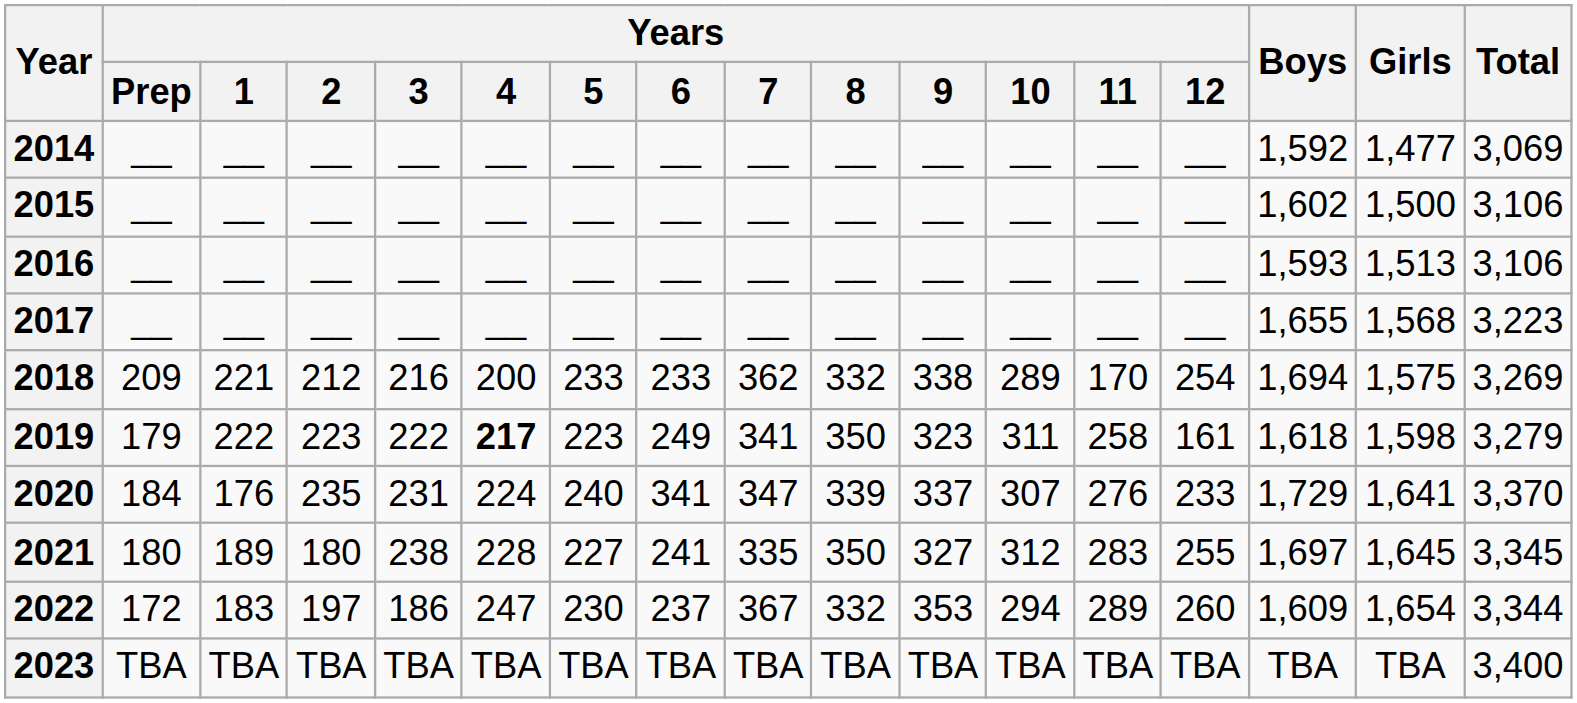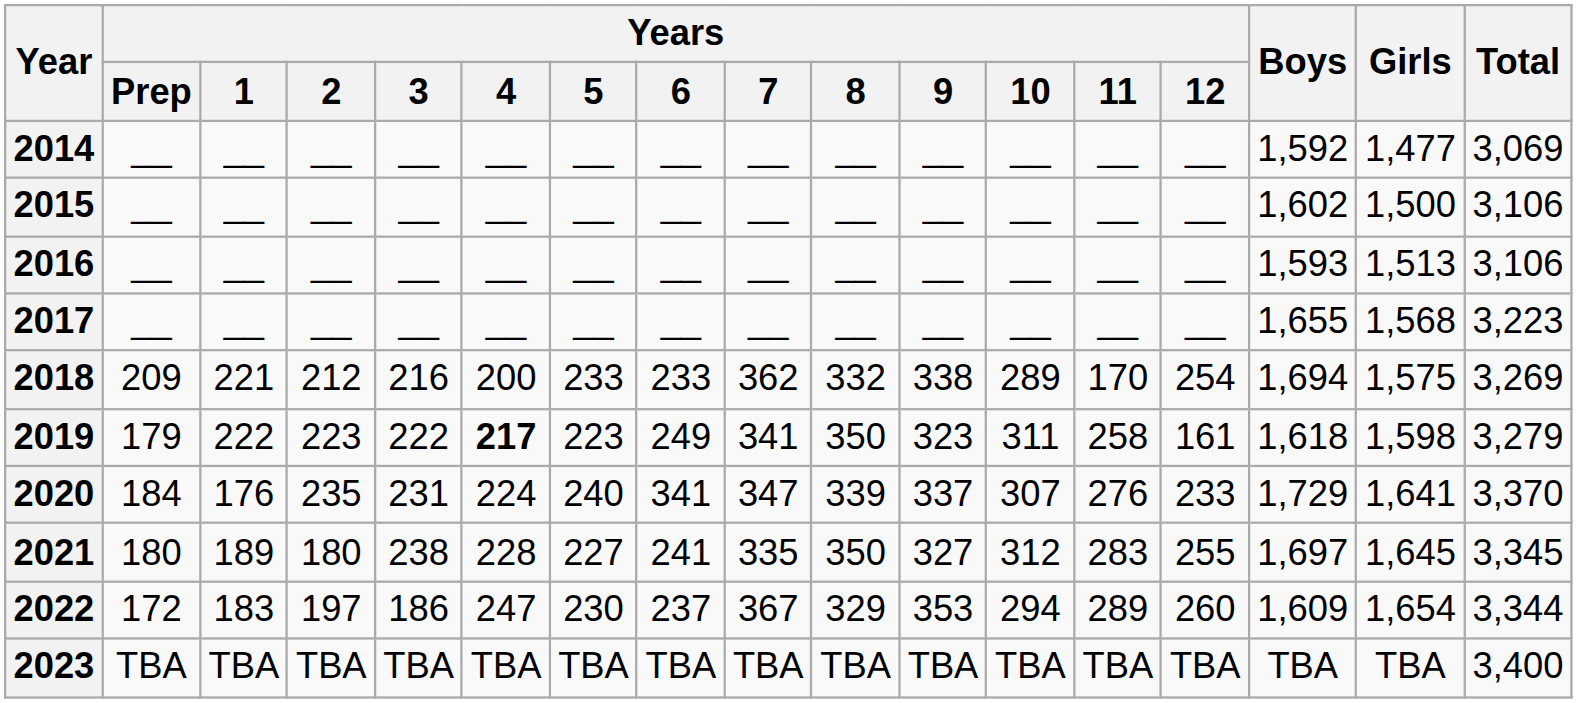 <table class="wikitable sortable">
 <tr>
 <th rowspan=2>Year</th>
 <th colspan=13>Years</th>
 <th rowspan=2>Boys</th>
 <th rowspan=2>Girls</th>
 <th rowspan=2>Total</th>
 </tr>
 <tr>
 <th>Prep</th>
 <th>1</th>
 <th>2</th>
 <th>3</th>
 <th>4</th>
 <th>5</th>
 <th>6</th>
 <th>7</th>
 <th>8</th>
 <th>9</th>
 <th>10</th>
 <th>11</th>
 <th>12</th>
 </tr>
 <tr>
 <th>2014</th>
 <td style="text-align:center">__</td>
 <td style="text-align:center">__</td>
 <td style="text-align:center">__</td>
 <td style="text-align:center">__</td>
 <td style="text-align:center">__</td>
 <td style="text-align:center">__</td>
 <td style="text-align:center">__</td>
 <td style="text-align:center">__</td>
 <td style="text-align:center">__</td>
 <td style="text-align:center">__</td>
 <td style="text-align:center">__</td>
 <td style="text-align:center">__</td>
 <td style="text-align:center">__</td>
 <td style="text-align:center">1,592</td>
 <td style="text-align:center">1,477</td>
 <td style="text-align:center">3,069</td>
 </tr>
 <tr>
 <th>2015</th>
 <td style="text-align:center">__</td>
 <td style="text-align:center">__</td>
 <td style="text-align:center">__</td>
 <td style="text-align:center">__</td>
 <td style="text-align:center">__</td>
 <td style="text-align:center">__</td>
 <td style="text-align:center">__</td>
 <td style="text-align:center">__</td>
 <td style="text-align:center">__</td>
 <td style="text-align:center">__</td>
 <td style="text-align:center">__</td>
 <td style="text-align:center">__</td>
 <td style="text-align:center">__</td>
 <td style="text-align:center">1,602</td>
 <td style="text-align:center">1,500</td>
 <td style="text-align:center">3,106</td>
 </tr>
 <tr>
 <th>2016</th>
 <td style="text-align:center">__</td>
 <td style="text-align:center">__</td>
 <td style="text-align:center">__</td>
 <td style="text-align:center">__</td>
 <td style="text-align:center">__</td>
 <td style="text-align:center">__</td>
 <td style="text-align:center">__</td>
 <td style="text-align:center">__</td>
 <td style="text-align:center">__</td>
 <td style="text-align:center">__</td>
 <td style="text-align:center">__</td>
 <td style="text-align:center">__</td>
 <td style="text-align:center">__</td>
 <td style="text-align:center">1,593</td>
 <td style="text-align:center">1,513</td>
 <td style="text-align:center">3,106</td>
 </tr>
 <tr>
 <th>2017</th>
 <td style="text-align:center">__</td>
 <td style="text-align:center">__</td>
 <td style="text-align:center">__</td>
 <td style="text-align:center">__</td>
 <td style="text-align:center">__</td>
 <td style="text-align:center">__</td>
 <td style="text-align:center">__</td>
 <td style="text-align:center">__</td>
 <td style="text-align:center">__</td>
 <td style="text-align:center">__</td>
 <td style="text-align:center">__</td>
 <td style="text-align:center">__</td>
 <td style="text-align:center">__</td>
 <td style="text-align:center">1,655</td>
 <td style="text-align:center">1,568</td>
 <td style="text-align:center">3,223</td>
 </tr>
 <tr>
 <th>2018</th>
 <td style="text-align:center">209</td>
 <td style="text-align:center">221</td>
 <td style="text-align:center">212</td>
 <td style="text-align:center">216</td>
 <td style="text-align:center">200</td>
 <td style="text-align:center">233</td>
 <td style="text-align:center">233</td>
 <td style="text-align:center">362</td>
 <td style="text-align:center">332</td>
 <td style="text-align:center">338</td>
 <td style="text-align:center">289</td>
 <td style="text-align:center">170</td>
 <td style="text-align:center">254</td>
 <td style="text-align:center">1,694</td>
 <td style="text-align:center">1,575</td>
 <td style="text-align:center">3,269</td>
 </tr>
 <tr>
 <th>2019</th>
 <td style="text-align:center">179</td>
 <td style="text-align:center">222</td>
 <td style="text-align:center">223</td>
 <td style="text-align:center">222</td>
 <td style="text-align:center"><strong>217</strong></td>
 <td style="text-align:center">223</td>
 <td style="text-align:center">249</td>
 <td style="text-align:center">341</td>
 <td style="text-align:center">350</td>
 <td style="text-align:center">323</td>
 <td style="text-align:center">311</td>
 <td style="text-align:center">258</td>
 <td style="text-align:center">161</td>
 <td style="text-align:center">1,618</td>
 <td style="text-align:center">1,598</td>
 <td style="text-align:center">3,279</td>
 </tr>
 <tr>
 <th>2020</th>
 <td style="text-align:center">184</td>
 <td style="text-align:center">176</td>
 <td style="text-align:center">235</td>
 <td style="text-align:center">231</td>
 <td style="text-align:center">224</td>
 <td style="text-align:center">240</td>
 <td style="text-align:center">341</td>
 <td style="text-align:center">347</td>
 <td style="text-align:center">339</td>
 <td style="text-align:center">337</td>
 <td style="text-align:center">307</td>
 <td style="text-align:center">276</td>
 <td style="text-align:center">233</td>
 <td style="text-align:center">1,729</td>
 <td style="text-align:center">1,641</td>
 <td style="text-align:center">3,370</td>
 </tr>
 <tr>
 <th>2021</th>
 <td style="text-align:center">180</td>
 <td style="text-align:center">189</td>
 <td style="text-align:center">180</td>
 <td style="text-align:center">238</td>
 <td style="text-align:center">228</td>
 <td style="text-align:center">227</td>
 <td style="text-align:center">241</td>
 <td style="text-align:center">335</td>
 <td style="text-align:center">350</td>
 <td style="text-align:center">327</td>
 <td style="text-align:center">312</td>
 <td style="text-align:center">283</td>
 <td style="text-align:center">255</td>
 <td style="text-align:center">1,697</td>
 <td style="text-align:center">1,645</td>
 <td style="text-align:center">3,345</td>
 </tr>
 <tr>
 <th>2022</th>
 <td style="text-align:center">172</td>
 <td style="text-align:center">183</td>
 <td style="text-align:center">197</td>
 <td style="text-align:center">186</td>
 <td style="text-align:center">247</td>
 <td style="text-align:center">230</td>
 <td style="text-align:center">237</td>
 <td style="text-align:center">367</td>
-<td style="text-align:center">332</td>
+<td style="text-align:center">329</td>
 <td style="text-align:center">353</td>
 <td style="text-align:center">294</td>
 <td style="text-align:center">289</td>
 <td style="text-align:center">260</td>
 <td style="text-align:center">1,609</td>
 <td style="text-align:center">1,654</td>
 <td style="text-align:center">3,344</td>
 </tr>
 <tr>
 <th>2023</th>
 <td style="text-align:center">TBA</td>
 <td style="text-align:center">TBA</td>
 <td style="text-align:center">TBA</td>
 <td style="text-align:center">TBA</td>
 <td style="text-align:center">TBA</td>
 <td style="text-align:center">TBA</td>
 <td style="text-align:center">TBA</td>
 <td style="text-align:center">TBA</td>
 <td style="text-align:center">TBA</td>
 <td style="text-align:center">TBA</td>
 <td style="text-align:center">TBA</td>
 <td style="text-align:center">TBA</td>
 <td style="text-align:center">TBA</td>
 <td style="text-align:center">TBA</td>
 <td style="text-align:center">TBA</td>
 <td style="text-align:center">3,400</td>
 </tr>
 </table>
